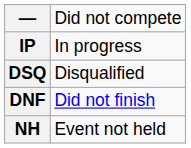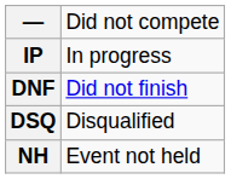 <table class="wikitable">
 <tr>
 <th scope="row">—</th>
 <td>Did not compete</td>
 </tr>
 <tr>
 <th scope="row">IP</th>
 <td>In progress</td>
 </tr>
 <tr>
+<th scope="row">DNF</th>
+<td><a href='#'>Did not finish</a></td>
+</tr>
+<tr>
 <th scope="row">DSQ</th>
 <td>Disqualified</td>
-</tr>
-<tr>
-<th scope="row">DNF</th>
-<td><a href='#'>Did not finish</a></td>
 </tr>
 <tr>
 <th scope="row">NH</th>
 <td>Event not held</td>
 </tr>
 </table>
